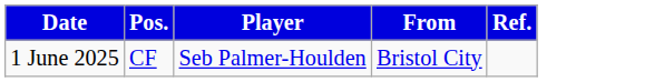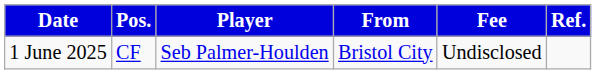 <table class="wikitable plainrowheaders sortable">
 <tr>
 <th style="background:#0000DD;color:#FFFFFF;">Date</th>
 <th style="background:#0000DD;color:#FFFFFF;">Pos.</th>
 <th style="background:#0000DD;color:#FFFFFF;">Player</th>
 <th style="background:#0000DD;color:#FFFFFF;">From</th>
+<th style="background:#0000DD;color:#FFFFFF;">Fee</th>
 <th style="background:#0000DD;color:#FFFFFF;">Ref.</th>
 </tr>
 <tr>
 <td>1 June 2025</td>
 <td><a href='#'>CF</a></td>
 <td> <a href='#'>Seb Palmer-Houlden</a></td>
 <td> <a href='#'>Bristol City</a></td>
+<td>Undisclosed</td>
 <td></td>
 </tr>
 </table>
